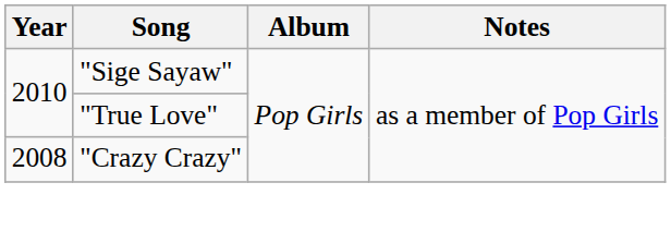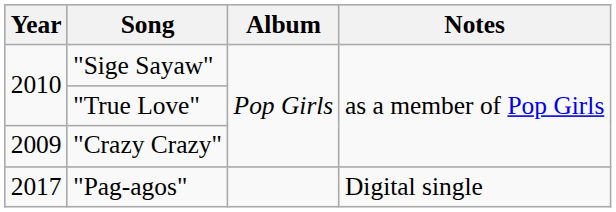 <table class="wikitable">
 <tr>
 <th>Year</th>
 <th>Song</th>
 <th>Album</th>
 <th>Notes</th>
 </tr>
 <tr>
 <td rowspan=2>2010</td>
 <td>"Sige Sayaw"</td>
 <td rowspan="3"><em>Pop Girls</em></td>
 <td rowspan="3">as a member of <a href='#'>Pop Girls</a></td>
 </tr>
 <tr>
 <td>"True Love"</td>
 </tr>
 <tr>
-<td>2008</td>
+<td>2009</td>
 <td>"Crazy Crazy"</td>
 </tr>
+<tr>
+<td>2017</td>
+<td>"Pag-agos"</td>
+<td></td>
+<td>Digital single</td>
+</tr>
 </table>
